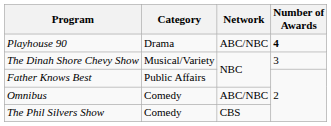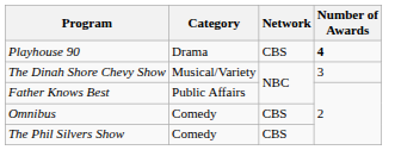 <table class="wikitable">
 <tr>
 <th>Program</th>
 <th>Category</th>
 <th>Network</th>
 <th>Number of<br>Awards</th>
 </tr>
 <tr>
 <td><em>Playhouse 90</em></td>
 <td>Drama</td>
-<td>ABC/NBC</td>
+<td>CBS</td>
 <td><strong>4</strong></td>
 </tr>
 <tr>
 <td><em>The Dinah Shore Chevy Show</em></td>
 <td>Musical/Variety</td>
 <td rowspan="2">NBC</td>
 <td>3</td>
 </tr>
 <tr>
 <td><em>Father Knows Best</em></td>
 <td>Public Affairs</td>
 <td rowspan="3">2</td>
 </tr>
 <tr>
 <td><em>Omnibus</em></td>
 <td>Comedy</td>
-<td>ABC/NBC</td>
+<td>CBS</td>
 </tr>
 <tr>
 <td><em>The Phil Silvers Show</em></td>
 <td>Comedy</td>
 <td>CBS</td>
 </tr>
 </table>
